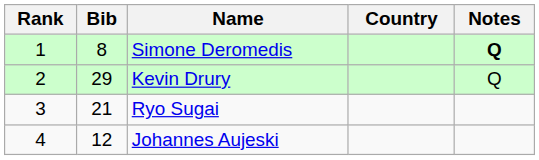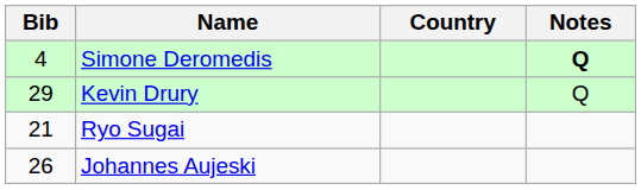 <table class="wikitable" style="text-align:center; width:450px">
 <tr>
-<th>Rank</th>
 <th>Bib</th>
 <th>Name</th>
 <th>Country</th>
 <th>Notes</th>
 </tr>
 <tr bgcolor=ccffcc>
-<td>1</td>
-<td>8</td>
+<td>4</td>
 <td align=left><a href='#'>Simone Deromedis</a></td>
 <td align=left></td>
 <td><strong>Q</strong></td>
 </tr>
 <tr bgcolor=ccffcc>
-<td>2</td>
 <td>29</td>
 <td align=left><a href='#'>Kevin Drury</a></td>
 <td align=left></td>
 <td>Q</td>
 </tr>
 <tr>
-<td>3</td>
 <td>21</td>
 <td align=left><a href='#'>Ryo Sugai</a></td>
 <td align=left></td>
 <td></td>
 </tr>
 <tr>
-<td>4</td>
-<td>12</td>
+<td>26</td>
 <td align=left><a href='#'>Johannes Aujeski</a></td>
 <td align=left></td>
 <td></td>
 </tr>
 </table>
